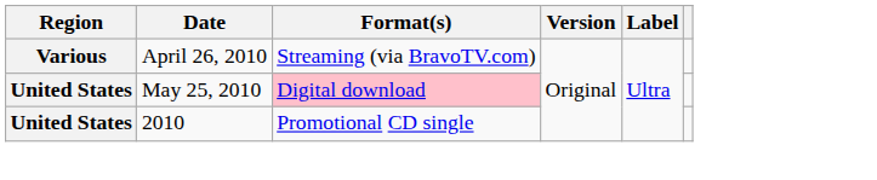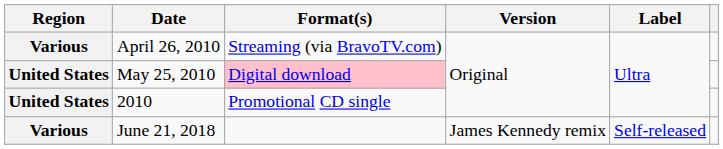 <table class="wikitable plainrowheaders">
 <tr>
 <th scope="col">Region</th>
 <th scope="col">Date</th>
 <th scope="col">Format(s)</th>
 <th scope="col">Version</th>
 <th scope="col">Label</th>
 <th scope="col"></th>
 </tr>
 <tr>
 <th scope="row">Various</th>
 <td>April 26, 2010</td>
 <td><a href='#'>Streaming</a> (via <a href='#'>BravoTV.com</a>)</td>
 <td rowspan="3">Original</td>
 <td rowspan="3"><a href='#'>Ultra</a></td>
 <td style="text-align:center;"></td>
 </tr>
 <tr>
 <th scope="row">United States</th>
 <td>May 25, 2010</td>
 <td style="background: pink;"><a href='#'>Digital download</a></td>
 <td style="text-align:center;"></td>
 </tr>
 <tr>
 <th scope="row">United States</th>
 <td>2010</td>
 <td><a href='#'>Promotional</a> <a href='#'>CD single</a></td>
 <td style="text-align:center;"></td>
 </tr>
+<tr>
+<th scope="row">Various</th>
+<td>June 21, 2018</td>
+<td></td>
+<td>James Kennedy remix</td>
+<td><a href='#'>Self-released</a></td>
+<td style="text-align:center;"></td>
+</tr>
 </table>
